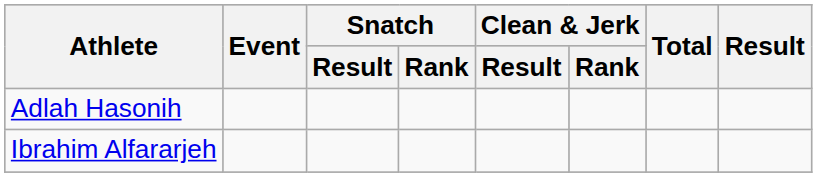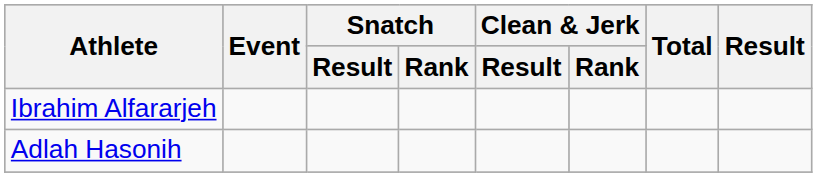 <table class="wikitable">
 <tr>
 <th rowspan="2">Athlete</th>
 <th rowspan="2">Event</th>
 <th colspan="2">Snatch</th>
 <th colspan="2">Clean & Jerk</th>
 <th rowspan="2">Total</th>
 <th rowspan="2">Result</th>
 </tr>
 <tr>
 <th>Result</th>
 <th>Rank</th>
 <th>Result</th>
 <th>Rank</th>
 </tr>
 <tr>
+<td><a href='#'>Ibrahim Alfararjeh</a></td>
+<td></td>
+<td></td>
+<td></td>
+<td></td>
+<td></td>
+<td></td>
+<td></td>
+</tr>
+<tr>
 <td><a href='#'>Adlah Hasonih</a></td>
 <td></td>
 <td></td>
 <td></td>
 <td></td>
 <td></td>
 <td></td>
 <td></td>
 </tr>
-<tr>
-<td><a href='#'>Ibrahim Alfararjeh</a></td>
-<td></td>
-<td></td>
-<td></td>
-<td></td>
-<td></td>
-<td></td>
-<td></td>
-</tr>
 </table>
